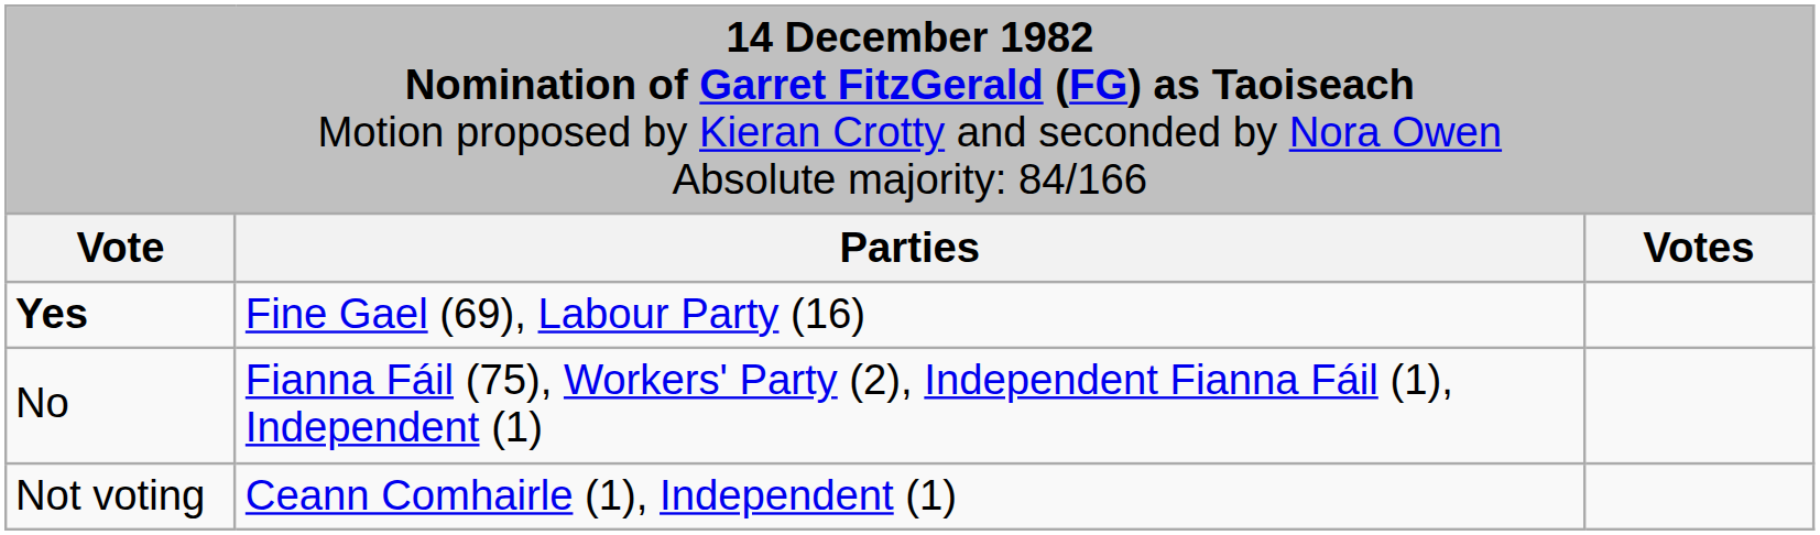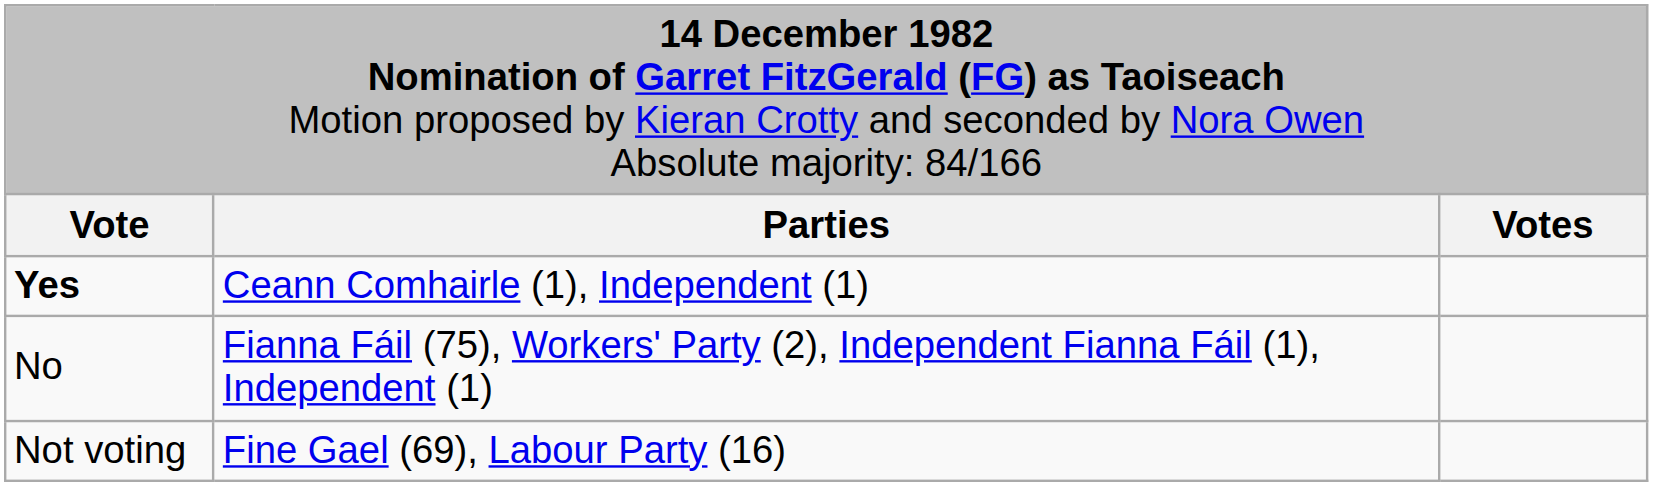 <table class="wikitable">
 <tr>
 <td colspan="3" bgcolor="#C0C0C0" align="center"><strong>14 December 1982<br>Nomination of <a href='#'>Garret FitzGerald</a> (<a href='#'>FG</a>) as Taoiseach</strong><br>Motion proposed by <a href='#'>Kieran Crotty</a> and seconded by <a href='#'>Nora Owen</a><br>Absolute majority: 84/166</td>
 </tr>
 <tr bgcolor="#D8D8D8">
 <th width=80px>Vote</th>
 <th width=505px>Parties</th>
 <th width=80px>Votes</th>
 </tr>
 <tr>
 <td> <strong>Yes</strong></td>
-<td><a href='#'>Fine Gael</a> (69), <a href='#'>Labour Party</a> (16)</td>
+<td><a href='#'>Ceann Comhairle</a> (1), <a href='#'>Independent</a> (1)</td>
 <td></td>
 </tr>
 <tr>
 <td>No</td>
 <td><a href='#'>Fianna Fáil</a> (75), <a href='#'>Workers' Party</a> (2), <a href='#'>Independent Fianna Fáil</a> (1), <a href='#'>Independent</a> (1)</td>
 <td></td>
 </tr>
 <tr>
 <td>Not voting</td>
-<td><a href='#'>Ceann Comhairle</a> (1), <a href='#'>Independent</a> (1)</td>
+<td><a href='#'>Fine Gael</a> (69), <a href='#'>Labour Party</a> (16)</td>
 <td></td>
 </tr>
 </table>
